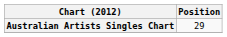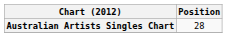 <table class="wikitable plainrowheaders" style="text-align:center;">
 <tr>
 <th scope="col">Chart (2012)</th>
 <th scope="col">Position</th>
 </tr>
 <tr>
 <th scope="row">Australian Artists Singles Chart</th>
-<td>29</td>
+<td>28</td>
 </tr>
 <tr>
 </tr>
 </table>
